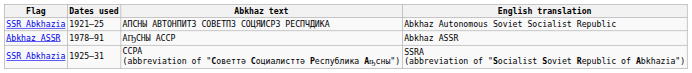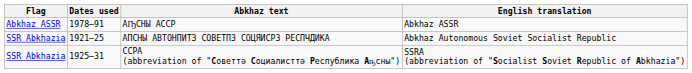 <table class="wikitable sortable noresize">
 <tr>
 <th>Flag</th>
 <th>Dates used</th>
 <th>Abkhaz text</th>
 <th>English translation</th>
-</tr>
-<tr>
-<td> <a href='#'>SSR Abkhazia</a></td>
-<td>1921–25</td>
-<td>АПСНЫ AВТОНПИТЗ СОВЕТПЗ СОЦЯИСРЗ РЕСПЧДИКА</td>
-<td>Abkhaz Autonomous Soviet Socialist Republic</td>
 </tr>
 <tr>
 <td> <a href='#'>Abkhaz ASSR</a></td>
 <td>1978–91</td>
 <td>АҦСНЫ АССР</td>
 <td>Abkhaz ASSR</td>
 </tr>
 <tr>
 <td> <a href='#'>SSR Abkhazia</a></td>
+<td>1921–25</td>
+<td>АПСНЫ AВТОНПИТЗ СОВЕТПЗ СОЦЯИСРЗ РЕСПЧДИКА</td>
+<td>Abkhaz Autonomous Soviet Socialist Republic</td>
+</tr>
+<tr>
+<td> <a href='#'>SSR Abkhazia</a></td>
 <td>1925–31</td>
 <td>CCPA<br>(abbreviation of "<strong>С</strong>оветтә <strong>С</strong>оциалисттә <strong>Р</strong>еспублика <strong>А</strong>ҧсны")</td>
 <td>SSRA<br>(abbreviation of "<strong>S</strong>ocialist <strong>S</strong>oviet <strong>R</strong>epublic of <strong>A</strong>bkhazia")</td>
 </tr>
 </table>
